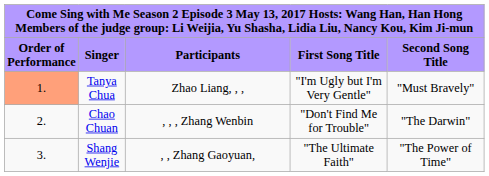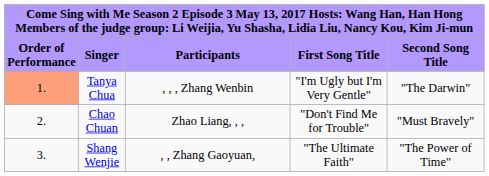 <table class="wikitable sortable mw-collapsible" width="100%" style="text-align:center">
 <tr style="background:#B399FF">
 <td colspan="5"><div><strong>Come Sing with Me Season 2 Episode 3 May 13, 2017 Hosts: Wang Han, Han Hong<br>Members of the judge group: Li Weijia, Yu Shasha, Lidia Liu, Nancy Kou, Kim Ji-mun</strong></div></td>
 </tr>
 <tr style="background:#B399FF">
 <td style="width:8%"><strong>Order of Performance</strong></td>
 <td style="width:10%"><strong>Singer</strong></td>
 <td style="width:38%"><strong>Participants</strong></td>
 <td style="width:22%"><strong>First Song Title</strong></td>
 <td style="width:22%"><strong>Second Song Title</strong></td>
 </tr>
 <tr>
 <td style="background: lightsalmon;">1.</td>
 <td><a href='#'>Tanya Chua</a></td>
-<td>Zhao Liang, , , </td>
+<td>, , , Zhang Wenbin</td>
 <td>"I'm Ugly but I'm Very Gentle"</td>
-<td>"Must Bravely"</td>
+<td>"The Darwin"</td>
 </tr>
 <tr>
 <td>2.</td>
 <td><a href='#'>Chao Chuan</a></td>
-<td>, , , Zhang Wenbin</td>
+<td>Zhao Liang, , , </td>
 <td>"Don't Find Me for Trouble"</td>
-<td>"The Darwin"</td>
+<td>"Must Bravely"</td>
 </tr>
 <tr>
 <td>3.</td>
 <td><a href='#'>Shang Wenjie</a></td>
 <td>, , Zhang Gaoyuan,  <br> </td>
 <td>"The Ultimate Faith"</td>
 <td>"The Power of Time"</td>
 </tr>
 </table>
